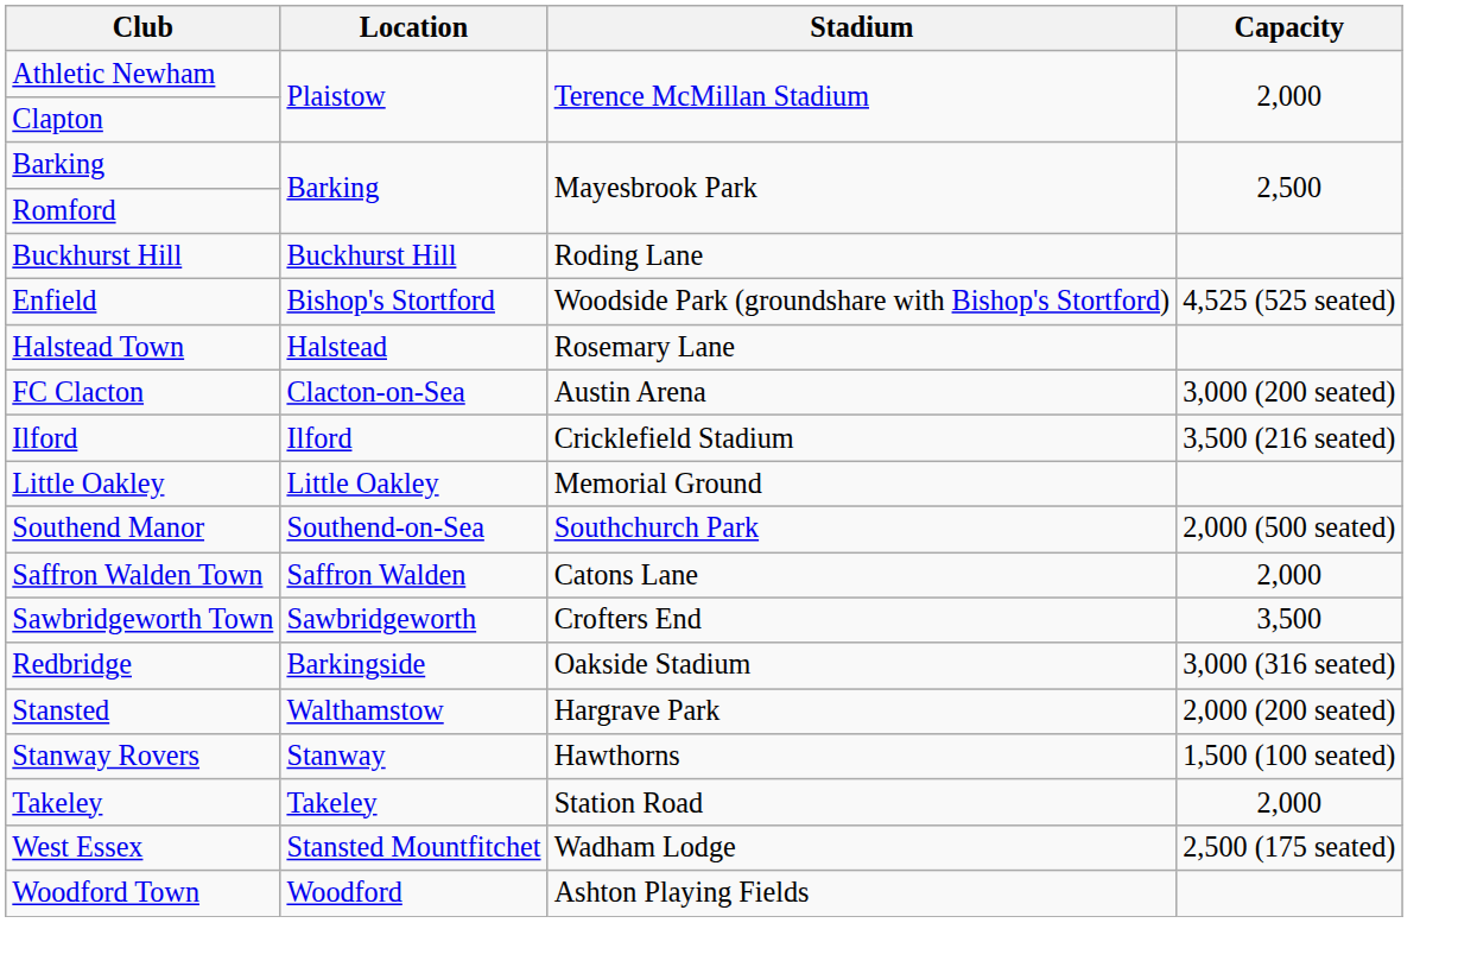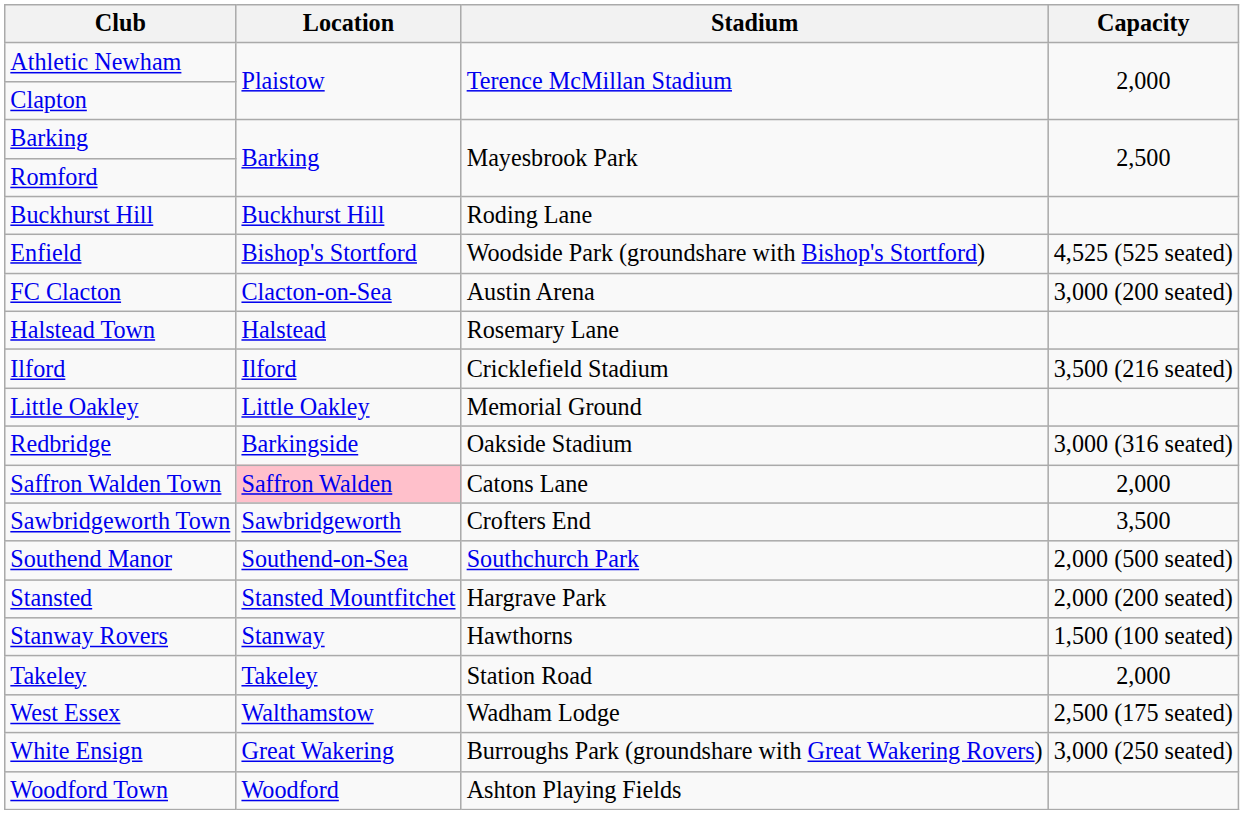 <table class="wikitable sortable">
 <tr>
 <th>Club</th>
 <th>Location</th>
 <th>Stadium</th>
 <th>Capacity</th>
 </tr>
 <tr>
 <td><a href='#'>Athletic Newham</a></td>
 <td rowspan=2><a href='#'>Plaistow</a></td>
 <td rowspan=2><a href='#'>Terence McMillan Stadium</a></td>
 <td rowspan=2 align="center">2,000</td>
 </tr>
 <tr>
 <td><a href='#'>Clapton</a></td>
 </tr>
 <tr>
 <td><a href='#'>Barking</a></td>
 <td rowspan=2><a href='#'>Barking</a></td>
 <td rowspan=2>Mayesbrook Park</td>
 <td rowspan=2 align="center">2,500</td>
 </tr>
 <tr>
 <td><a href='#'>Romford</a></td>
 </tr>
 <tr>
 <td><a href='#'>Buckhurst Hill</a></td>
 <td><a href='#'>Buckhurst Hill</a></td>
 <td>Roding Lane</td>
 <td></td>
 </tr>
 <tr>
 <td><a href='#'>Enfield</a></td>
 <td><a href='#'>Bishop's Stortford</a></td>
 <td>Woodside Park (groundshare with <a href='#'>Bishop's Stortford</a>)</td>
 <td align="center">4,525 (525 seated)</td>
 </tr>
 <tr>
+<td><a href='#'>FC Clacton</a></td>
+<td><a href='#'>Clacton-on-Sea</a></td>
+<td>Austin Arena</td>
+<td align="center">3,000 (200 seated)</td>
+</tr>
+<tr>
 <td><a href='#'>Halstead Town</a></td>
 <td><a href='#'>Halstead</a></td>
 <td>Rosemary Lane</td>
 <td></td>
-</tr>
-<tr>
-<td><a href='#'>FC Clacton</a></td>
-<td><a href='#'>Clacton-on-Sea</a></td>
-<td>Austin Arena</td>
-<td align="center">3,000 (200 seated)</td>
 </tr>
 <tr>
 <td><a href='#'>Ilford</a></td>
 <td><a href='#'>Ilford</a></td>
 <td>Cricklefield Stadium</td>
 <td align="center">3,500 (216 seated)</td>
 </tr>
 <tr>
 <td><a href='#'>Little Oakley</a></td>
 <td><a href='#'>Little Oakley</a></td>
 <td>Memorial Ground</td>
 <td align="center"></td>
 </tr>
 <tr>
-<td><a href='#'>Southend Manor</a></td>
-<td><a href='#'>Southend-on-Sea</a></td>
-<td><a href='#'>Southchurch Park</a></td>
-<td align="center">2,000 (500 seated)</td>
+<td><a href='#'>Redbridge</a></td>
+<td><a href='#'>Barkingside</a></td>
+<td>Oakside Stadium</td>
+<td align="center">3,000 (316 seated)</td>
 </tr>
 <tr>
 <td><a href='#'>Saffron Walden Town</a></td>
-<td><a href='#'>Saffron Walden</a></td>
+<td style="background: pink;"><a href='#'>Saffron Walden</a></td>
 <td>Catons Lane</td>
 <td align="center">2,000</td>
 </tr>
 <tr>
 <td><a href='#'>Sawbridgeworth Town</a></td>
 <td><a href='#'>Sawbridgeworth</a></td>
 <td>Crofters End</td>
 <td align="center">3,500</td>
 </tr>
 <tr>
-<td><a href='#'>Redbridge</a></td>
-<td><a href='#'>Barkingside</a></td>
-<td>Oakside Stadium</td>
-<td align="center">3,000 (316 seated)</td>
+<td><a href='#'>Southend Manor</a></td>
+<td><a href='#'>Southend-on-Sea</a></td>
+<td><a href='#'>Southchurch Park</a></td>
+<td align="center">2,000 (500 seated)</td>
 </tr>
 <tr>
 <td><a href='#'>Stansted</a></td>
-<td><a href='#'>Walthamstow</a></td>
+<td><a href='#'>Stansted Mountfitchet</a></td>
 <td>Hargrave Park</td>
 <td align="center">2,000 (200 seated)</td>
 </tr>
 <tr>
 <td><a href='#'>Stanway Rovers</a></td>
 <td><a href='#'>Stanway</a></td>
 <td>Hawthorns</td>
 <td align="center">1,500 (100 seated)</td>
 </tr>
 <tr>
 <td><a href='#'>Takeley</a></td>
 <td><a href='#'>Takeley</a></td>
 <td>Station Road</td>
 <td align="center">2,000</td>
 </tr>
 <tr>
 <td><a href='#'>West Essex</a></td>
-<td><a href='#'>Stansted Mountfitchet</a></td>
+<td><a href='#'>Walthamstow</a></td>
 <td>Wadham Lodge</td>
 <td align="center">2,500 (175 seated)</td>
+</tr>
+<tr>
+<td><a href='#'>White Ensign</a></td>
+<td><a href='#'>Great Wakering</a></td>
+<td>Burroughs Park (groundshare with <a href='#'>Great Wakering Rovers</a>)</td>
+<td align="center">3,000 (250 seated)</td>
 </tr>
 <tr>
 <td><a href='#'>Woodford Town</a></td>
 <td><a href='#'>Woodford</a></td>
 <td>Ashton Playing Fields</td>
 <td align="center"></td>
 </tr>
 </table>
